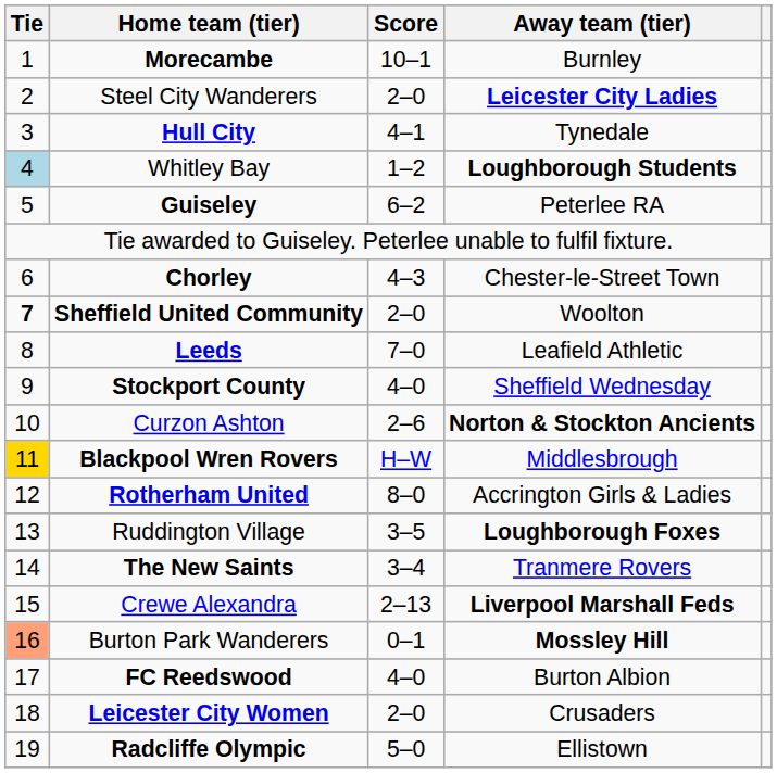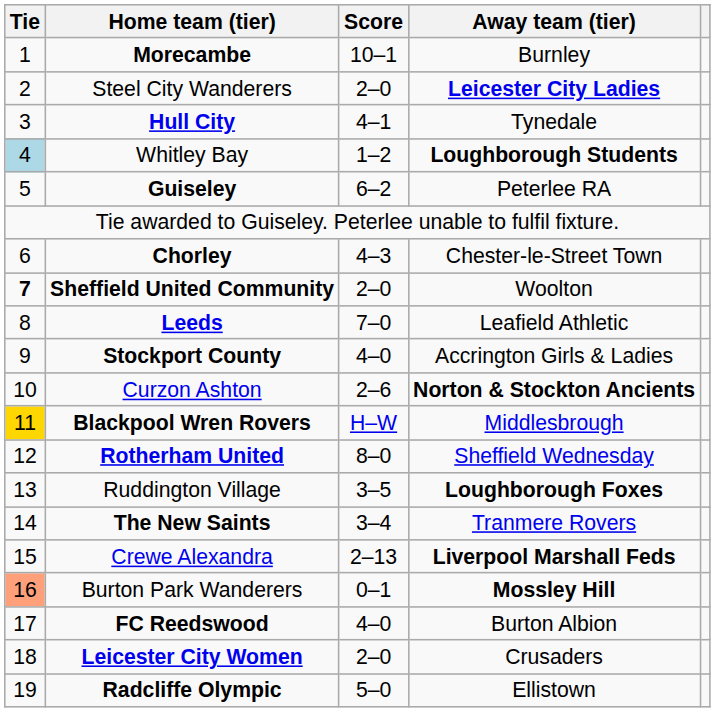 <table class="wikitable" style="text-align:center; font-size:85%">
 <tr>
 <th>Tie</th>
 <th>Home team (tier)</th>
 <th>Score</th>
 <th>Away team (tier)</th>
 <th></th>
 </tr>
 <tr>
 <td style="text-align:center;">1</td>
 <td><strong>Morecambe</strong></td>
 <td style="text-align:center;">10–1</td>
 <td>Burnley</td>
 <td></td>
 </tr>
 <tr>
 <td style="text-align:center;">2</td>
 <td>Steel City Wanderers</td>
 <td style="text-align:center;">2–0</td>
 <td><strong><a href='#'>Leicester City Ladies</a></strong></td>
 <td></td>
 </tr>
 <tr>
 <td style="text-align:center;">3</td>
 <td><strong><a href='#'>Hull City</a></strong></td>
 <td style="text-align:center;">4–1</td>
 <td>Tynedale</td>
 <td></td>
 </tr>
 <tr>
 <td style="background: lightblue; text-align:center;">4</td>
 <td>Whitley Bay</td>
 <td style="text-align:center;">1–2</td>
 <td><strong>Loughborough Students</strong></td>
 <td></td>
 </tr>
 <tr>
 <td style="text-align:center;">5</td>
 <td><strong>Guiseley</strong></td>
 <td style="text-align:center;">6–2</td>
 <td>Peterlee RA</td>
 <td></td>
 </tr>
 <tr>
 <td colspan="5" style="text-align: center;">Tie awarded to Guiseley. Peterlee unable to fulfil fixture.</td>
 </tr>
 <tr>
 <td style="text-align:center;">6</td>
 <td><strong>Chorley</strong></td>
 <td style="text-align:center;">4–3 </td>
 <td>Chester-le-Street Town</td>
 <td></td>
 </tr>
 <tr>
 <td style="text-align:center;"><strong>7</strong></td>
 <td><strong>Sheffield United Community</strong></td>
 <td style="text-align:center;">2–0</td>
 <td>Woolton</td>
 <td></td>
 </tr>
 <tr>
 <td style="text-align:center;">8</td>
 <td><strong><a href='#'>Leeds</a></strong></td>
 <td style="text-align:center;">7–0</td>
 <td>Leafield Athletic</td>
 <td></td>
 </tr>
 <tr>
 <td style="text-align:center;">9</td>
 <td><strong>Stockport County</strong></td>
 <td style="text-align:center;">4–0</td>
-<td><a href='#'>Sheffield Wednesday</a></td>
+<td>Accrington Girls & Ladies</td>
 <td></td>
 </tr>
 <tr>
 <td style="text-align:center;">10</td>
 <td><a href='#'>Curzon Ashton</a></td>
 <td style="text-align:center;">2–6</td>
 <td><strong>Norton & Stockton Ancients</strong></td>
 <td></td>
 </tr>
 <tr>
 <td style="background: gold; text-align:center;">11</td>
 <td><strong>Blackpool Wren Rovers</strong></td>
 <td style="text-align:center;"><a href='#'>H–W</a></td>
 <td><a href='#'>Middlesbrough</a></td>
 <td></td>
 </tr>
 <tr>
 <td style="text-align:center;">12</td>
 <td><strong><a href='#'>Rotherham United</a></strong></td>
 <td style="text-align:center;">8–0</td>
-<td>Accrington Girls & Ladies</td>
+<td><a href='#'>Sheffield Wednesday</a></td>
 <td></td>
 </tr>
 <tr>
 <td style="text-align:center;">13</td>
 <td>Ruddington Village</td>
 <td style="text-align:center;">3–5</td>
 <td><strong>Loughborough Foxes</strong></td>
 <td></td>
 </tr>
 <tr>
 <td style="text-align:center;">14</td>
 <td><strong>The New Saints</strong></td>
 <td style="text-align:center;">3–4</td>
 <td><a href='#'>Tranmere Rovers</a></td>
 <td></td>
 </tr>
 <tr>
 <td style="text-align:center;">15</td>
 <td><a href='#'>Crewe Alexandra</a></td>
 <td style="text-align:center;">2–13</td>
 <td><strong>Liverpool Marshall Feds</strong></td>
 <td></td>
 </tr>
 <tr>
 <td style="background: lightsalmon; text-align:center;">16</td>
 <td>Burton Park Wanderers</td>
 <td style="text-align:center;">0–1 </td>
 <td><strong>Mossley Hill</strong></td>
 <td></td>
 </tr>
 <tr>
 <td style="text-align:center;">17</td>
 <td><strong>FC Reedswood</strong></td>
 <td style="text-align:center;">4–0</td>
 <td>Burton Albion</td>
 <td></td>
 </tr>
 <tr>
 <td style="text-align:center;">18</td>
 <td><strong><a href='#'>Leicester City Women</a></strong></td>
 <td style="text-align:center;">2–0</td>
 <td>Crusaders</td>
 <td></td>
 </tr>
 <tr>
 <td style="text-align:center;">19</td>
 <td><strong>Radcliffe Olympic</strong></td>
 <td style="text-align:center;">5–0</td>
 <td>Ellistown</td>
 <td></td>
 </tr>
 </table>
